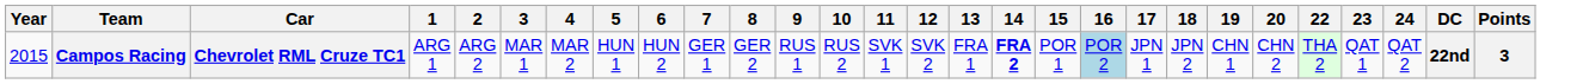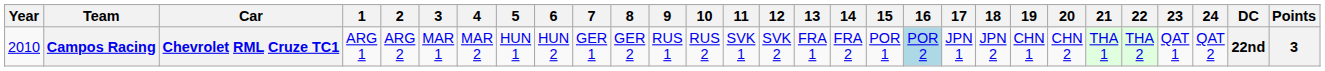 <table class="wikitable" style="text-align:center; font-size:85%">
 <tr>
 <th>Year</th>
 <th>Team</th>
 <th>Car</th>
 <th>1</th>
 <th>2</th>
 <th>3</th>
 <th>4</th>
 <th>5</th>
 <th>6</th>
 <th>7</th>
 <th>8</th>
 <th>9</th>
 <th>10</th>
 <th>11</th>
 <th>12</th>
 <th>13</th>
 <th>14</th>
 <th>15</th>
 <th>16</th>
 <th>17</th>
 <th>18</th>
 <th>19</th>
 <th>20</th>
+<th>21</th>
 <th>22</th>
 <th>23</th>
 <th>24</th>
 <th>DC</th>
 <th>Points</th>
 </tr>
 <tr>
-<td><a href='#'>2015</a></td>
+<td><a href='#'>2010</a></td>
 <th><a href='#'>Campos Racing</a></th>
 <th><a href='#'>Chevrolet</a> <a href='#'>RML</a> <a href='#'>Cruze TC1</a></th>
 <td><a href='#'>ARG<br>1</a></td>
 <td><a href='#'>ARG<br>2</a></td>
 <td><a href='#'>MAR<br>1</a></td>
 <td><a href='#'>MAR<br>2</a></td>
 <td><a href='#'>HUN<br>1</a></td>
 <td><a href='#'>HUN<br>2</a></td>
 <td><a href='#'>GER<br>1</a></td>
 <td><a href='#'>GER<br>2</a></td>
 <td><a href='#'>RUS<br>1</a></td>
 <td><a href='#'>RUS<br>2</a></td>
 <td><a href='#'>SVK<br>1</a></td>
 <td><a href='#'>SVK<br>2</a></td>
 <td><a href='#'>FRA<br>1</a></td>
-<td><strong><a href='#'>FRA<br>2</a></strong></td>
+<td><a href='#'>FRA<br>2</a></td>
 <td><a href='#'>POR<br>1</a></td>
 <td style="background: lightblue;"><a href='#'>POR<br>2</a></td>
 <td><a href='#'>JPN<br>1</a></td>
 <td><a href='#'>JPN<br>2</a></td>
 <td><a href='#'>CHN<br>1</a></td>
 <td><a href='#'>CHN<br>2</a></td>
+<td style="background:#DFFFDF;"><a href='#'>THA<br>1</a><br></td>
 <td style="background:#DFFFDF;"><a href='#'>THA<br>2</a><br></td>
 <td><a href='#'>QAT<br>1</a></td>
 <td><a href='#'>QAT<br>2</a></td>
 <th>22nd</th>
 <th>3</th>
 </tr>
 </table>
